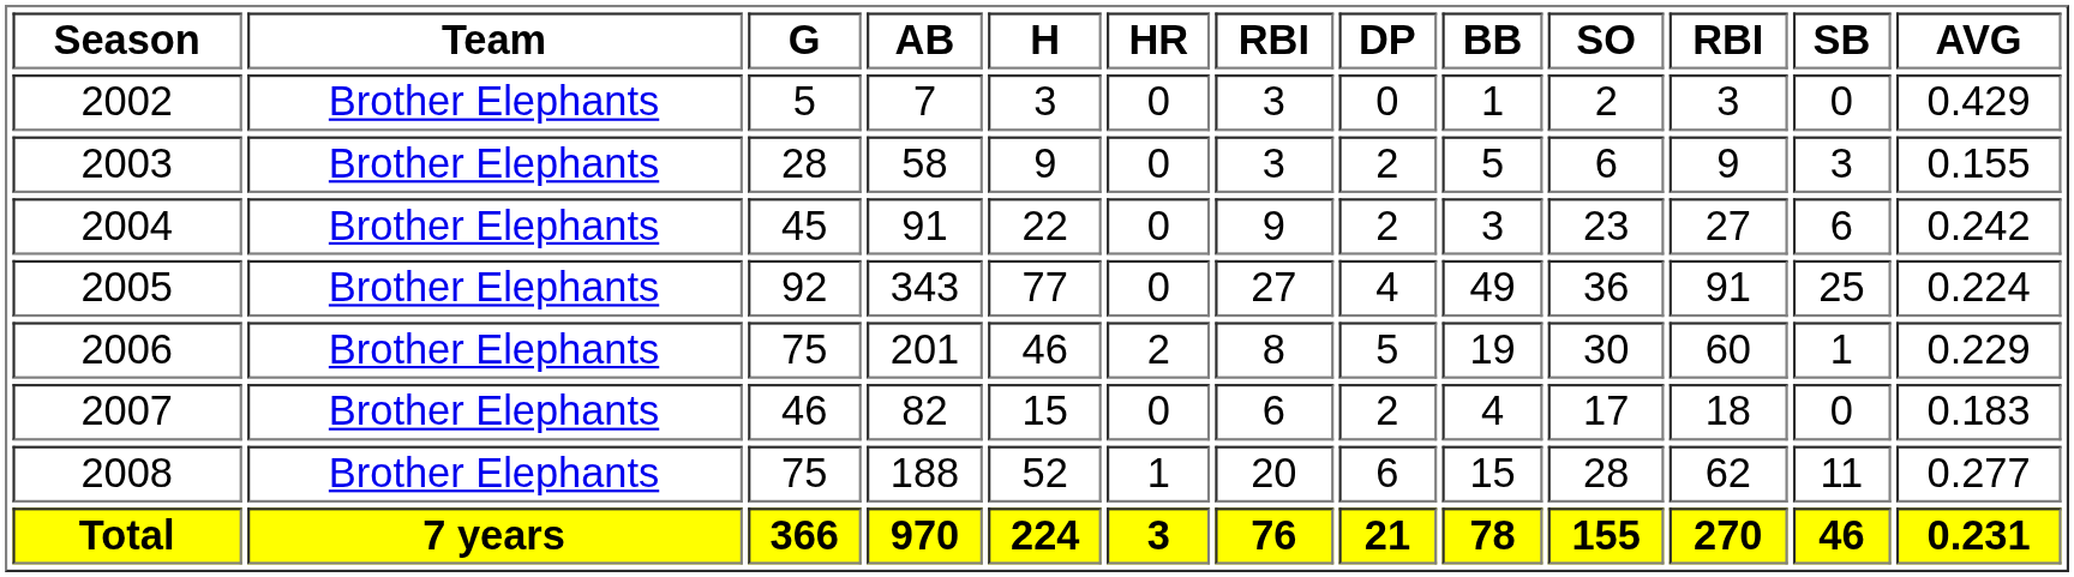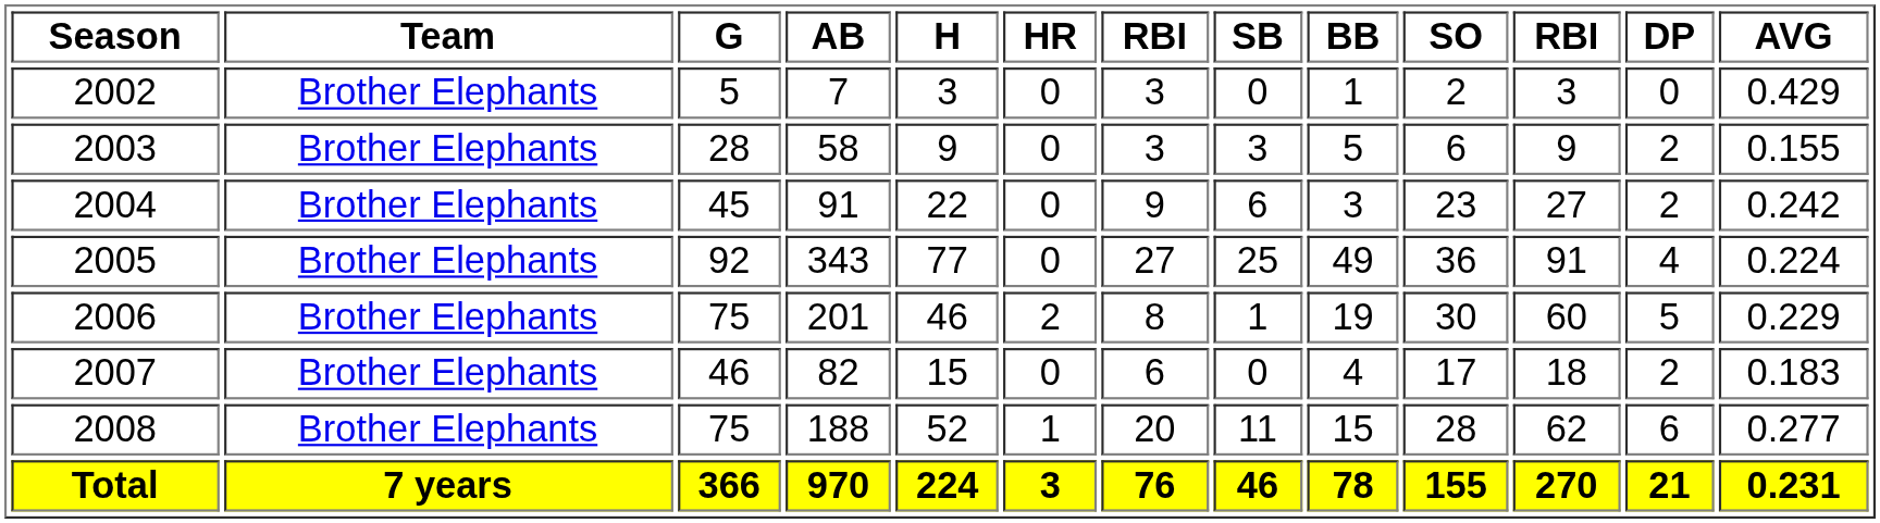 <table Border=1 WIDTH=800PX>
 <tr align=center>
 <th>Season</th>
 <th>Team</th>
 <th>G</th>
 <th>AB</th>
 <th>H</th>
 <th>HR</th>
 <th>RBI</th>
-<th>DP</th>
+<th>SB</th>
 <th>BB</th>
 <th>SO</th>
 <th>RBI</th>
-<th>SB</th>
+<th>DP</th>
 <th>AVG</th>
 </tr>
 <tr align=center>
 <td>2002</td>
 <td><a href='#'>Brother Elephants</a></td>
 <td>5</td>
 <td>7</td>
 <td>3</td>
 <td>0</td>
 <td>3</td>
 <td>0</td>
 <td>1</td>
 <td>2</td>
 <td>3</td>
 <td>0</td>
 <td>0.429</td>
 </tr>
 <tr align=center>
 <td>2003</td>
 <td><a href='#'>Brother Elephants</a></td>
 <td>28</td>
 <td>58</td>
 <td>9</td>
 <td>0</td>
 <td>3</td>
-<td>2</td>
+<td>3</td>
 <td>5</td>
 <td>6</td>
 <td>9</td>
-<td>3</td>
+<td>2</td>
 <td>0.155</td>
 </tr>
 <tr align=center>
 <td>2004</td>
 <td><a href='#'>Brother Elephants</a></td>
 <td>45</td>
 <td>91</td>
 <td>22</td>
 <td>0</td>
 <td>9</td>
-<td>2</td>
+<td>6</td>
 <td>3</td>
 <td>23</td>
 <td>27</td>
-<td>6</td>
+<td>2</td>
 <td>0.242</td>
 </tr>
 <tr align=center>
 <td>2005</td>
 <td><a href='#'>Brother Elephants</a></td>
 <td>92</td>
 <td>343</td>
 <td>77</td>
 <td>0</td>
 <td>27</td>
-<td>4</td>
+<td>25</td>
 <td>49</td>
 <td>36</td>
 <td>91</td>
-<td>25</td>
+<td>4</td>
 <td>0.224</td>
 </tr>
 <tr align=center>
 <td>2006</td>
 <td><a href='#'>Brother Elephants</a></td>
 <td>75</td>
 <td>201</td>
 <td>46</td>
 <td>2</td>
 <td>8</td>
-<td>5</td>
+<td>1</td>
 <td>19</td>
 <td>30</td>
 <td>60</td>
-<td>1</td>
+<td>5</td>
 <td>0.229</td>
 </tr>
 <tr align=center>
 <td>2007</td>
 <td><a href='#'>Brother Elephants</a></td>
 <td>46</td>
 <td>82</td>
 <td>15</td>
 <td>0</td>
 <td>6</td>
-<td>2</td>
+<td>0</td>
 <td>4</td>
 <td>17</td>
 <td>18</td>
-<td>0</td>
+<td>2</td>
 <td>0.183</td>
 </tr>
 <tr align=center>
 <td>2008</td>
 <td><a href='#'>Brother Elephants</a></td>
 <td>75</td>
 <td>188</td>
 <td>52</td>
 <td>1</td>
 <td>20</td>
-<td>6</td>
+<td>11</td>
 <td>15</td>
 <td>28</td>
 <td>62</td>
-<td>11</td>
+<td>6</td>
 <td>0.277</td>
 </tr>
 <tr align=center style="color:black; background-color:yellow">
 <th>Total</th>
 <th>7 years</th>
 <th>366</th>
 <th>970</th>
 <th>224</th>
 <th>3</th>
 <th>76</th>
-<th>21</th>
+<th>46</th>
 <th>78</th>
 <th>155</th>
 <th>270</th>
-<th>46</th>
+<th>21</th>
 <th>0.231</th>
 </tr>
 </table>
